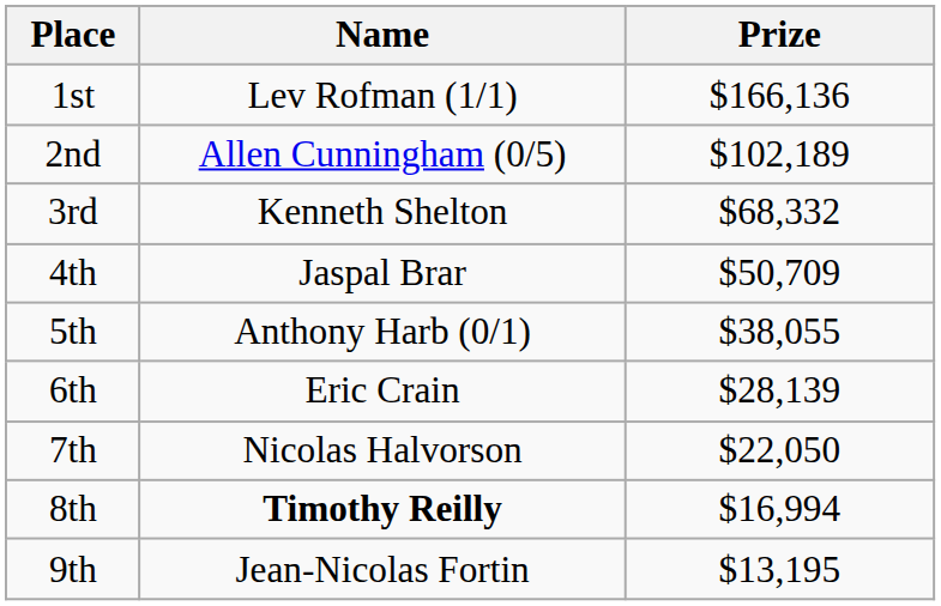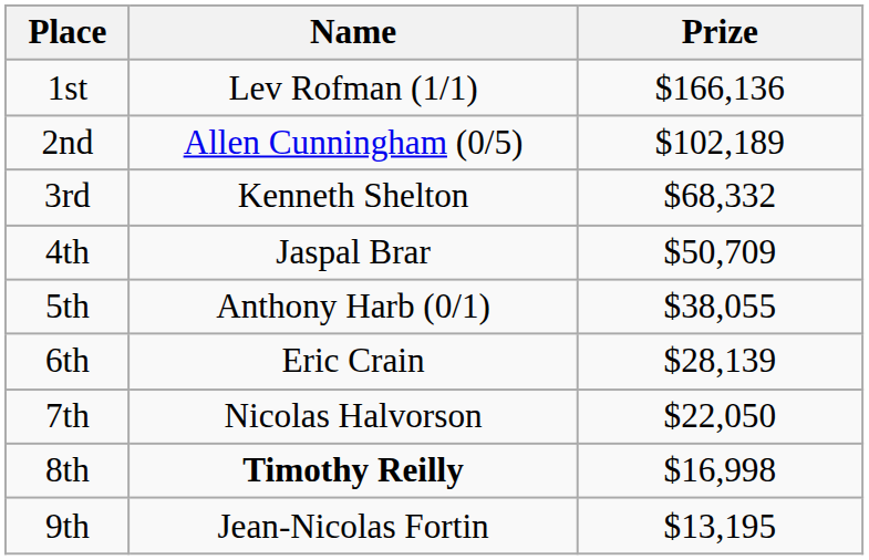 <table class="wikitable">
 <tr>
 <th width="50">Place</th>
 <th width="200">Name</th>
 <th width="125">Prize</th>
 </tr>
 <tr>
 <td align = "center">1st</td>
 <td align = "center">Lev Rofman (1/1)</td>
 <td align = "center">$166,136</td>
 </tr>
 <tr>
 <td align = "center">2nd</td>
 <td align = "center"><a href='#'>Allen Cunningham</a> (0/5)</td>
 <td align = "center">$102,189</td>
 </tr>
 <tr>
 <td align = "center">3rd</td>
 <td align = "center">Kenneth Shelton</td>
 <td align = "center">$68,332</td>
 </tr>
 <tr>
 <td align = "center">4th</td>
 <td align = "center">Jaspal Brar</td>
 <td align = "center">$50,709</td>
 </tr>
 <tr>
 <td align = "center">5th</td>
 <td align = "center">Anthony Harb (0/1)</td>
 <td align = "center">$38,055</td>
 </tr>
 <tr>
 <td align = "center">6th</td>
 <td align = "center">Eric Crain</td>
 <td align = "center">$28,139</td>
 </tr>
 <tr>
 <td align = "center">7th</td>
 <td align = "center">Nicolas Halvorson</td>
 <td align = "center">$22,050</td>
 </tr>
 <tr>
 <td align = "center">8th</td>
 <td align = "center"><strong>Timothy Reilly</strong></td>
-<td align = "center">$16,994</td>
+<td align = "center">$16,998</td>
 </tr>
 <tr>
 <td align = "center">9th</td>
 <td align = "center">Jean-Nicolas Fortin</td>
 <td align = "center">$13,195</td>
 </tr>
 </table>
